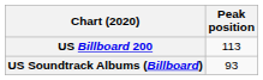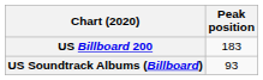 <table class="wikitable plainrowheaders" style="text-align:center">
 <tr>
 <th scope="col">Chart (2020)</th>
 <th scope="col">Peak<br>position</th>
 </tr>
 <tr>
 <th scope="row">US <a href='#'><em>Billboard</em> 200</a></th>
-<td>113</td>
+<td>183</td>
 </tr>
 <tr>
 <th scope="row">US Soundtrack Albums (<a href='#'><em>Billboard</em></a>)</th>
 <td>93</td>
 </tr>
 </table>
